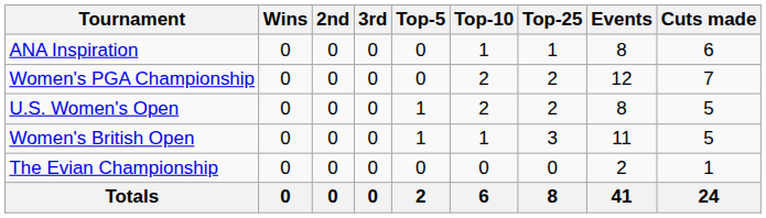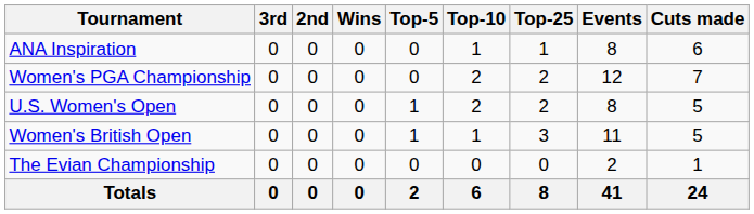 <table class=wikitable style=text-align:center>
 <tr>
 <th>Tournament</th>
+<th>3rd</th>
+<th>2nd</th>
 <th>Wins</th>
-<th>2nd</th>
-<th>3rd</th>
 <th>Top-5</th>
 <th>Top-10</th>
 <th>Top-25</th>
 <th>Events</th>
 <th>Cuts made</th>
 </tr>
 <tr>
 <td align=left><a href='#'>ANA Inspiration</a></td>
 <td>0</td>
 <td>0</td>
 <td>0</td>
 <td>0</td>
 <td>1</td>
 <td>1</td>
 <td>8</td>
 <td>6</td>
 </tr>
 <tr>
 <td align=left><a href='#'>Women's PGA Championship</a></td>
 <td>0</td>
 <td>0</td>
 <td>0</td>
 <td>0</td>
 <td>2</td>
 <td>2</td>
 <td>12</td>
 <td>7</td>
 </tr>
 <tr>
 <td align=left><a href='#'>U.S. Women's Open</a></td>
 <td>0</td>
 <td>0</td>
 <td>0</td>
 <td>1</td>
 <td>2</td>
 <td>2</td>
 <td>8</td>
 <td>5</td>
 </tr>
 <tr>
 <td align=left><a href='#'>Women's British Open</a></td>
 <td>0</td>
 <td>0</td>
 <td>0</td>
 <td>1</td>
 <td>1</td>
 <td>3</td>
 <td>11</td>
 <td>5</td>
 </tr>
 <tr>
 <td align=left><a href='#'>The Evian Championship</a></td>
 <td>0</td>
 <td>0</td>
 <td>0</td>
 <td>0</td>
 <td>0</td>
 <td>0</td>
 <td>2</td>
 <td>1</td>
 </tr>
 <tr>
 <th>Totals</th>
 <th>0</th>
 <th>0</th>
 <th>0</th>
 <th>2</th>
 <th>6</th>
 <th>8</th>
 <th>41</th>
 <th>24</th>
 </tr>
 </table>
